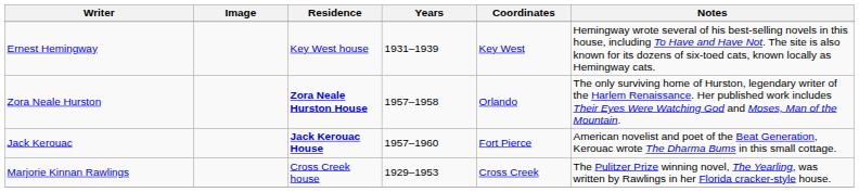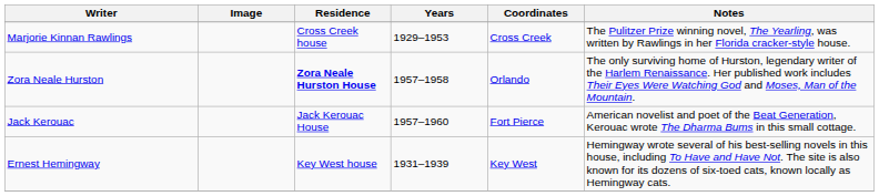 <table class="wikitable sortable" style="width: 100%">
 <tr>
 <th width="20%">Writer</th>
 <th width="10%">Image</th>
 <th width="10%">Residence</th>
 <th width="10%">Years</th>
 <th width="10%">Coordinates</th>
 <th width="30%">Notes</th>
 </tr>
 <tr>
 </tr>
 <tr>
-<td><a href='#'>Ernest Hemingway</a></td>
+<td><a href='#'>Marjorie Kinnan Rawlings</a></td>
 <td></td>
-<td><a href='#'>Key West house</a></td>
-<td>1931–1939</td>
-<td><a href='#'>Key West</a> <br></td>
-<td>Hemingway wrote several of his best-selling novels in this house, including <em><a href='#'>To Have and Have Not</a></em>. The site is also known for its dozens of six-toed cats, known locally as Hemingway cats.</td>
+<td><a href='#'>Cross Creek house</a></td>
+<td>1929–1953</td>
+<td><a href='#'>Cross Creek</a> <br></td>
+<td>The <a href='#'>Pulitzer Prize</a> winning novel, <em><a href='#'>The Yearling</a></em>, was written by Rawlings in her <a href='#'>Florida cracker-style</a> house.</td>
 </tr>
 <tr>
 <td><a href='#'>Zora Neale Hurston</a></td>
 <td></td>
 <td><strong><a href='#'>Zora Neale Hurston House</a></strong></td>
 <td>1957–1958</td>
 <td><a href='#'>Orlando</a> <br></td>
 <td>The only surviving home of Hurston, legendary writer of the <a href='#'>Harlem Renaissance</a>. Her published work includes <em><a href='#'>Their Eyes Were Watching God</a></em> and <em><a href='#'>Moses, Man of the Mountain</a></em>.</td>
 </tr>
 <tr>
 <td><a href='#'>Jack Kerouac</a></td>
 <td></td>
-<td><strong><a href='#'>Jack Kerouac House</a></strong></td>
+<td><a href='#'>Jack Kerouac House</a></td>
 <td>1957–1960</td>
 <td><a href='#'>Fort Pierce</a> <br></td>
 <td>American novelist and poet of the <a href='#'>Beat Generation</a>, Kerouac wrote <em><a href='#'>The Dharma Bums</a></em> in this small cottage.</td>
 </tr>
 <tr>
-<td><a href='#'>Marjorie Kinnan Rawlings</a></td>
+<td><a href='#'>Ernest Hemingway</a></td>
 <td></td>
-<td><a href='#'>Cross Creek house</a></td>
-<td>1929–1953</td>
-<td><a href='#'>Cross Creek</a> <br></td>
-<td>The <a href='#'>Pulitzer Prize</a> winning novel, <em><a href='#'>The Yearling</a></em>, was written by Rawlings in her <a href='#'>Florida cracker-style</a> house.</td>
+<td><a href='#'>Key West house</a></td>
+<td>1931–1939</td>
+<td><a href='#'>Key West</a> <br></td>
+<td>Hemingway wrote several of his best-selling novels in this house, including <em><a href='#'>To Have and Have Not</a></em>. The site is also known for its dozens of six-toed cats, known locally as Hemingway cats.</td>
 </tr>
 <tr>
 </tr>
 </table>
